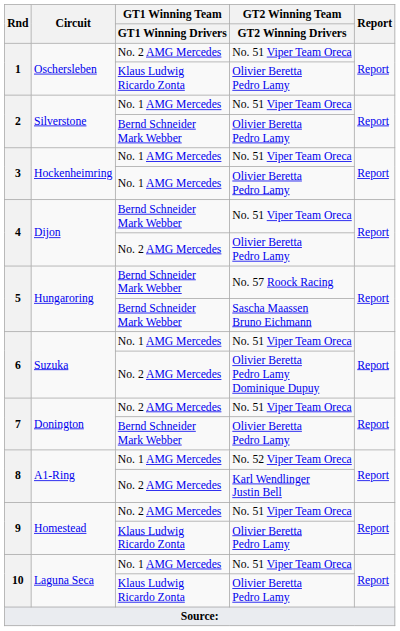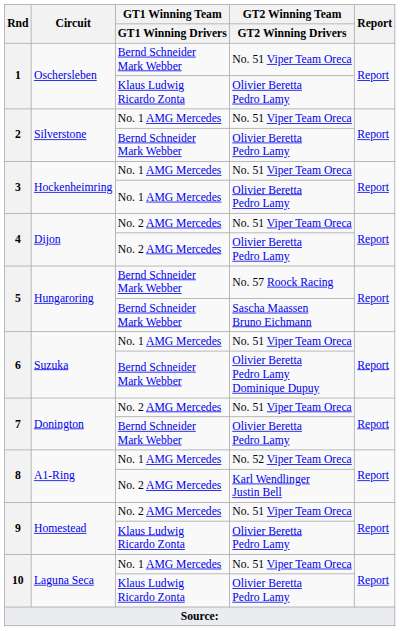 <table class="wikitable" style="font-size: 90%;">
 <tr>
 <th rowspan=2>Rnd</th>
 <th rowspan=2>Circuit</th>
 <th>GT1 Winning Team</th>
 <th>GT2 Winning Team</th>
 <th rowspan=2>Report</th>
 </tr>
 <tr>
 <th>GT1 Winning Drivers</th>
 <th>GT2 Winning Drivers</th>
 </tr>
 <tr>
 <th rowspan=2>1</th>
 <td rowspan=2><a href='#'>Oschersleben</a></td>
-<td> No. 2 <a href='#'>AMG Mercedes</a></td>
+<td> <a href='#'>Bernd Schneider</a><br> <a href='#'>Mark Webber</a></td>
 <td> No. 51 <a href='#'>Viper Team Oreca</a></td>
 <td rowspan=2><a href='#'>Report</a></td>
 </tr>
 <tr>
 <td> <a href='#'>Klaus Ludwig</a><br> <a href='#'>Ricardo Zonta</a></td>
 <td> <a href='#'>Olivier Beretta</a><br> <a href='#'>Pedro Lamy</a></td>
 </tr>
 <tr>
 <th rowspan=2>2</th>
 <td rowspan=2><a href='#'>Silverstone</a></td>
 <td> No. 1 <a href='#'>AMG Mercedes</a></td>
 <td> No. 51 <a href='#'>Viper Team Oreca</a></td>
 <td rowspan=2><a href='#'>Report</a></td>
 </tr>
 <tr>
 <td> <a href='#'>Bernd Schneider</a><br> <a href='#'>Mark Webber</a></td>
 <td> <a href='#'>Olivier Beretta</a><br> <a href='#'>Pedro Lamy</a></td>
 </tr>
 <tr>
 <th rowspan=2>3</th>
 <td rowspan=2><a href='#'>Hockenheimring</a></td>
 <td> No. 1 <a href='#'>AMG Mercedes</a></td>
 <td> No. 51 <a href='#'>Viper Team Oreca</a></td>
 <td rowspan=2><a href='#'>Report</a></td>
 </tr>
 <tr>
 <td> No. 1 <a href='#'>AMG Mercedes</a></td>
 <td> <a href='#'>Olivier Beretta</a><br> <a href='#'>Pedro Lamy</a></td>
 </tr>
 <tr>
 <th rowspan=2>4</th>
 <td rowspan=2><a href='#'>Dijon</a></td>
-<td> <a href='#'>Bernd Schneider</a><br> <a href='#'>Mark Webber</a></td>
+<td> No. 2 <a href='#'>AMG Mercedes</a></td>
 <td> No. 51 <a href='#'>Viper Team Oreca</a></td>
 <td rowspan=2><a href='#'>Report</a></td>
 </tr>
 <tr>
 <td> No. 2 <a href='#'>AMG Mercedes</a></td>
 <td> <a href='#'>Olivier Beretta</a><br> <a href='#'>Pedro Lamy</a></td>
 </tr>
 <tr>
 <th rowspan=2>5</th>
 <td rowspan=2><a href='#'>Hungaroring</a></td>
 <td> <a href='#'>Bernd Schneider</a><br> <a href='#'>Mark Webber</a></td>
 <td> No. 57 <a href='#'>Roock Racing</a></td>
 <td rowspan=2><a href='#'>Report</a></td>
 </tr>
 <tr>
 <td> <a href='#'>Bernd Schneider</a><br> <a href='#'>Mark Webber</a></td>
 <td> <a href='#'>Sascha Maassen</a><br> <a href='#'>Bruno Eichmann</a></td>
 </tr>
 <tr>
 <th rowspan=2>6</th>
 <td rowspan=2><a href='#'>Suzuka</a></td>
 <td> No. 1 <a href='#'>AMG Mercedes</a></td>
 <td> No. 51 <a href='#'>Viper Team Oreca</a></td>
 <td rowspan=2><a href='#'>Report</a></td>
 </tr>
 <tr>
-<td> No. 2 <a href='#'>AMG Mercedes</a></td>
+<td> <a href='#'>Bernd Schneider</a><br> <a href='#'>Mark Webber</a></td>
 <td> <a href='#'>Olivier Beretta</a><br> <a href='#'>Pedro Lamy</a><br> <a href='#'>Dominique Dupuy</a></td>
 </tr>
 <tr>
 <th rowspan=2>7</th>
 <td rowspan=2><a href='#'>Donington</a></td>
 <td> No. 2 <a href='#'>AMG Mercedes</a></td>
 <td> No. 51 <a href='#'>Viper Team Oreca</a></td>
 <td rowspan=2><a href='#'>Report</a></td>
 </tr>
 <tr>
 <td> <a href='#'>Bernd Schneider</a><br> <a href='#'>Mark Webber</a></td>
 <td> <a href='#'>Olivier Beretta</a><br> <a href='#'>Pedro Lamy</a></td>
 </tr>
 <tr>
 <th rowspan=2>8</th>
 <td rowspan=2><a href='#'>A1-Ring</a></td>
 <td> No. 1 <a href='#'>AMG Mercedes</a></td>
 <td> No. 52 <a href='#'>Viper Team Oreca</a></td>
 <td rowspan=2><a href='#'>Report</a></td>
 </tr>
 <tr>
 <td> No. 2 <a href='#'>AMG Mercedes</a></td>
 <td> <a href='#'>Karl Wendlinger</a><br> <a href='#'>Justin Bell</a></td>
 </tr>
 <tr>
 <th rowspan=2>9</th>
 <td rowspan=2><a href='#'>Homestead</a></td>
 <td> No. 2 <a href='#'>AMG Mercedes</a></td>
 <td> No. 51 <a href='#'>Viper Team Oreca</a></td>
 <td rowspan=2><a href='#'>Report</a></td>
 </tr>
 <tr>
 <td> <a href='#'>Klaus Ludwig</a><br> <a href='#'>Ricardo Zonta</a></td>
 <td> <a href='#'>Olivier Beretta</a><br> <a href='#'>Pedro Lamy</a></td>
 </tr>
 <tr>
 <th rowspan=2>10</th>
 <td rowspan=2><a href='#'>Laguna Seca</a></td>
 <td> No. 1 <a href='#'>AMG Mercedes</a></td>
 <td> No. 51 <a href='#'>Viper Team Oreca</a></td>
 <td rowspan=2><a href='#'>Report</a></td>
 </tr>
 <tr>
 <td> <a href='#'>Klaus Ludwig</a><br> <a href='#'>Ricardo Zonta</a></td>
 <td> <a href='#'>Olivier Beretta</a><br> <a href='#'>Pedro Lamy</a></td>
 </tr>
 <tr class="sortbottom">
 <td colspan="5" style="background-color:#EAECF0;text-align:center"><strong>Source:</strong></td>
 </tr>
 </table>
